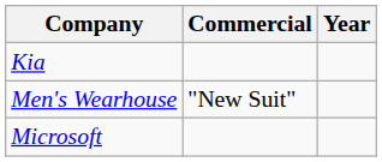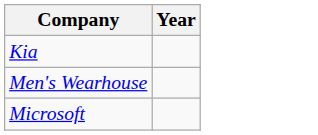 <table class="wikitable sortable">
 <tr>
 <th>Company</th>
-<th>Commercial</th>
 <th>Year</th>
 </tr>
 <tr>
 <td><em><a href='#'>Kia</a></em></td>
 <td></td>
-<td></td>
 </tr>
 <tr>
 <td><em><a href='#'>Men's Wearhouse</a></em></td>
-<td>"New Suit"</td>
 <td></td>
 </tr>
 <tr>
 <td><em><a href='#'>Microsoft</a></em></td>
 <td></td>
-<td></td>
 </tr>
 </table>
